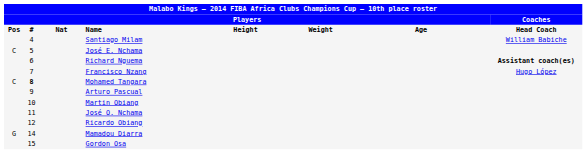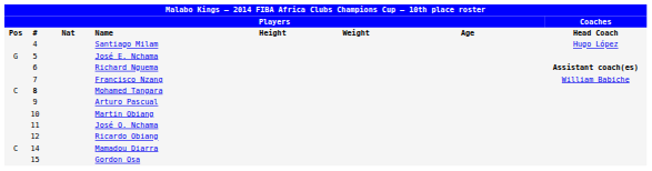 <table border=0 cellpadding=2 cellspacing=0  |- bgcolor=#f5f5f5 style="text-align:center; font-size:85%;" width=75%>
 <tr>
 <td colspan="8" style="background: blue; color: white"><strong>Malabo Kings – 2014 FIBA Africa Clubs Champions Cup – 10th place roster</strong></td>
 </tr>
 <tr>
 <td colspan="7" style="background: blue; color: white"><strong>Players</strong></td>
 <td style="background: blue; color: white"><strong>Coaches</strong></td>
 </tr>
 <tr style="background=#f5f5f5; color: black">
 <th width=5px>Pos</th>
 <th width=5px>#</th>
 <th width=50px>Nat</th>
 <th width=135px align=left>Name</th>
 <th width=100px>Height</th>
 <th width=70px>Weight</th>
 <th width=160px>Age</th>
 <th width=105px>Head Coach</th>
 </tr>
 <tr>
 <td></td>
 <td>4</td>
 <td></td>
 <td align=left><a href='#'>Santiago Milam</a></td>
 <td></td>
 <td></td>
 <td><span></span></td>
-<td> <a href='#'>William Babiche</a></td>
+<td> <a href='#'>Hugo López</a></td>
 </tr>
 <tr>
-<td>C</td>
+<td>G</td>
 <td>5</td>
 <td></td>
 <td align=left><a href='#'>José E. Nchama</a></td>
 <td></td>
 <td></td>
 <td><span></span></td>
 </tr>
 <tr>
 <td></td>
 <td>6</td>
 <td> </td>
 <td align=left><a href='#'>Richard Nguema</a></td>
 <td><span></span></td>
 <td></td>
 <td><span></span></td>
 <td><strong>Assistant coach(es)</strong></td>
 </tr>
 <tr>
 <td></td>
 <td>7</td>
 <td></td>
 <td align=left><a href='#'>Francisco Nzang</a></td>
 <td></td>
 <td></td>
 <td><span></span></td>
-<td> <a href='#'>Hugo López</a></td>
+<td> <a href='#'>William Babiche</a></td>
 </tr>
 <tr>
 <td>C</td>
 <td><strong>8</strong></td>
 <td></td>
 <td align=left><a href='#'>Mohamed Tangara</a></td>
 <td><span></span></td>
 <td><span></span></td>
 <td><span></span></td>
 </tr>
 <tr>
 <td></td>
 <td>9</td>
 <td></td>
 <td align=left><a href='#'>Arturo Pascual</a></td>
 <td></td>
 <td></td>
 <td><span></span></td>
 </tr>
 <tr>
 <td></td>
 <td>10</td>
 <td></td>
 <td align=left><a href='#'>Martin Obiang</a></td>
 <td></td>
 <td></td>
 <td><span></span></td>
 </tr>
 <tr>
 <td></td>
 <td>11</td>
 <td></td>
 <td align=left><a href='#'>José O. Nchama</a></td>
 <td></td>
 <td></td>
 <td><span></span></td>
 </tr>
 <tr>
 <td></td>
 <td>12</td>
 <td></td>
 <td align=left><a href='#'>Ricardo Obiang</a></td>
 <td></td>
 <td></td>
 <td><span></span></td>
 </tr>
 <tr>
-<td>G</td>
+<td>C</td>
 <td>14</td>
 <td></td>
 <td align=left><a href='#'>Mamadou Diarra</a></td>
 <td><span></span></td>
 <td><span></span></td>
 <td><span></span></td>
 </tr>
 <tr>
 <td></td>
 <td>15</td>
 <td></td>
 <td align=left><a href='#'>Gordon Osa</a></td>
 <td></td>
 <td></td>
 <td><span></span></td>
 </tr>
 </table>
